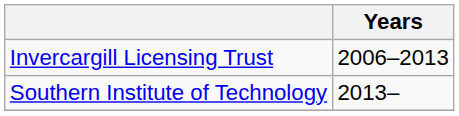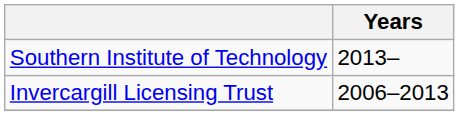 <table class="wikitable collapsible">
 <tr>
 <th></th>
 <th>Years</th>
 </tr>
 <tr>
+<td><a href='#'>Southern Institute of Technology</a></td>
+<td>2013–</td>
+</tr>
+<tr>
 <td><a href='#'>Invercargill Licensing Trust</a></td>
 <td>2006–2013</td>
 </tr>
 <tr>
-<td><a href='#'>Southern Institute of Technology</a></td>
-<td>2013–</td>
-</tr>
-<tr>
 </tr>
 </table>
